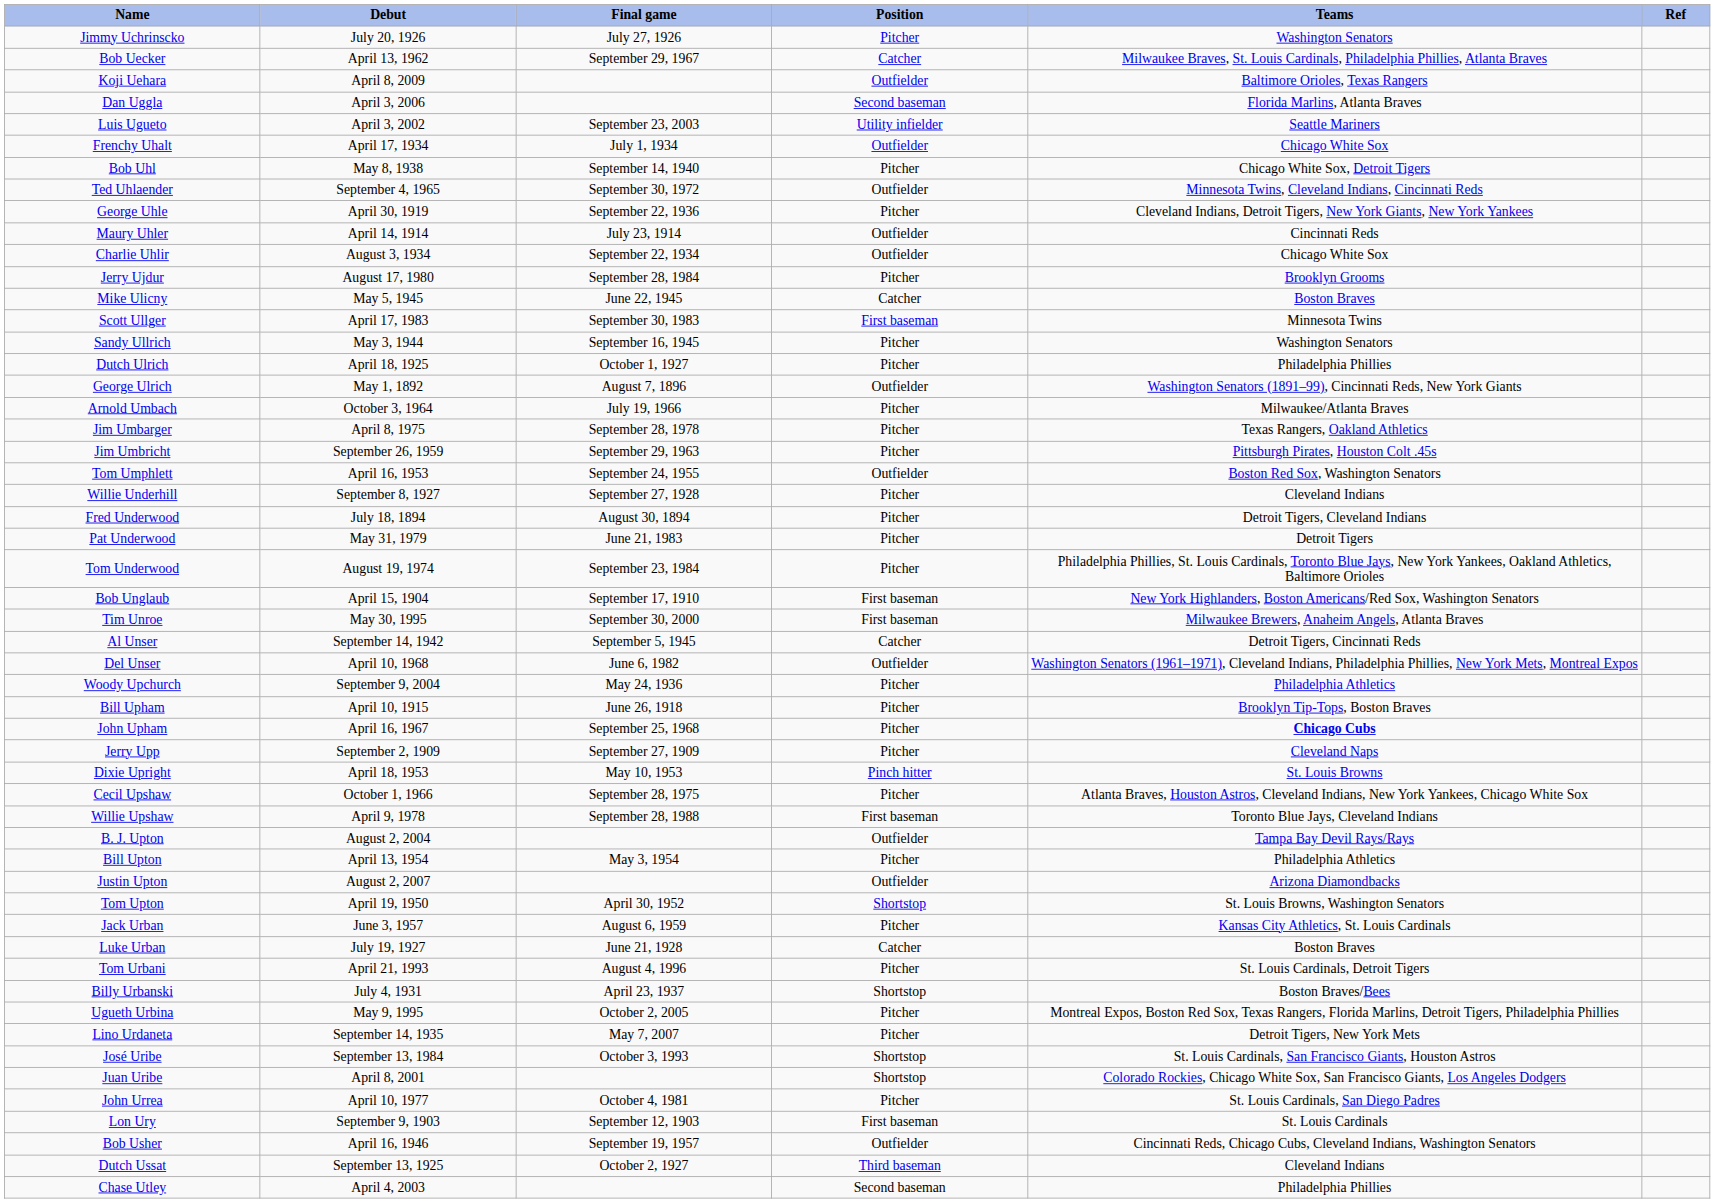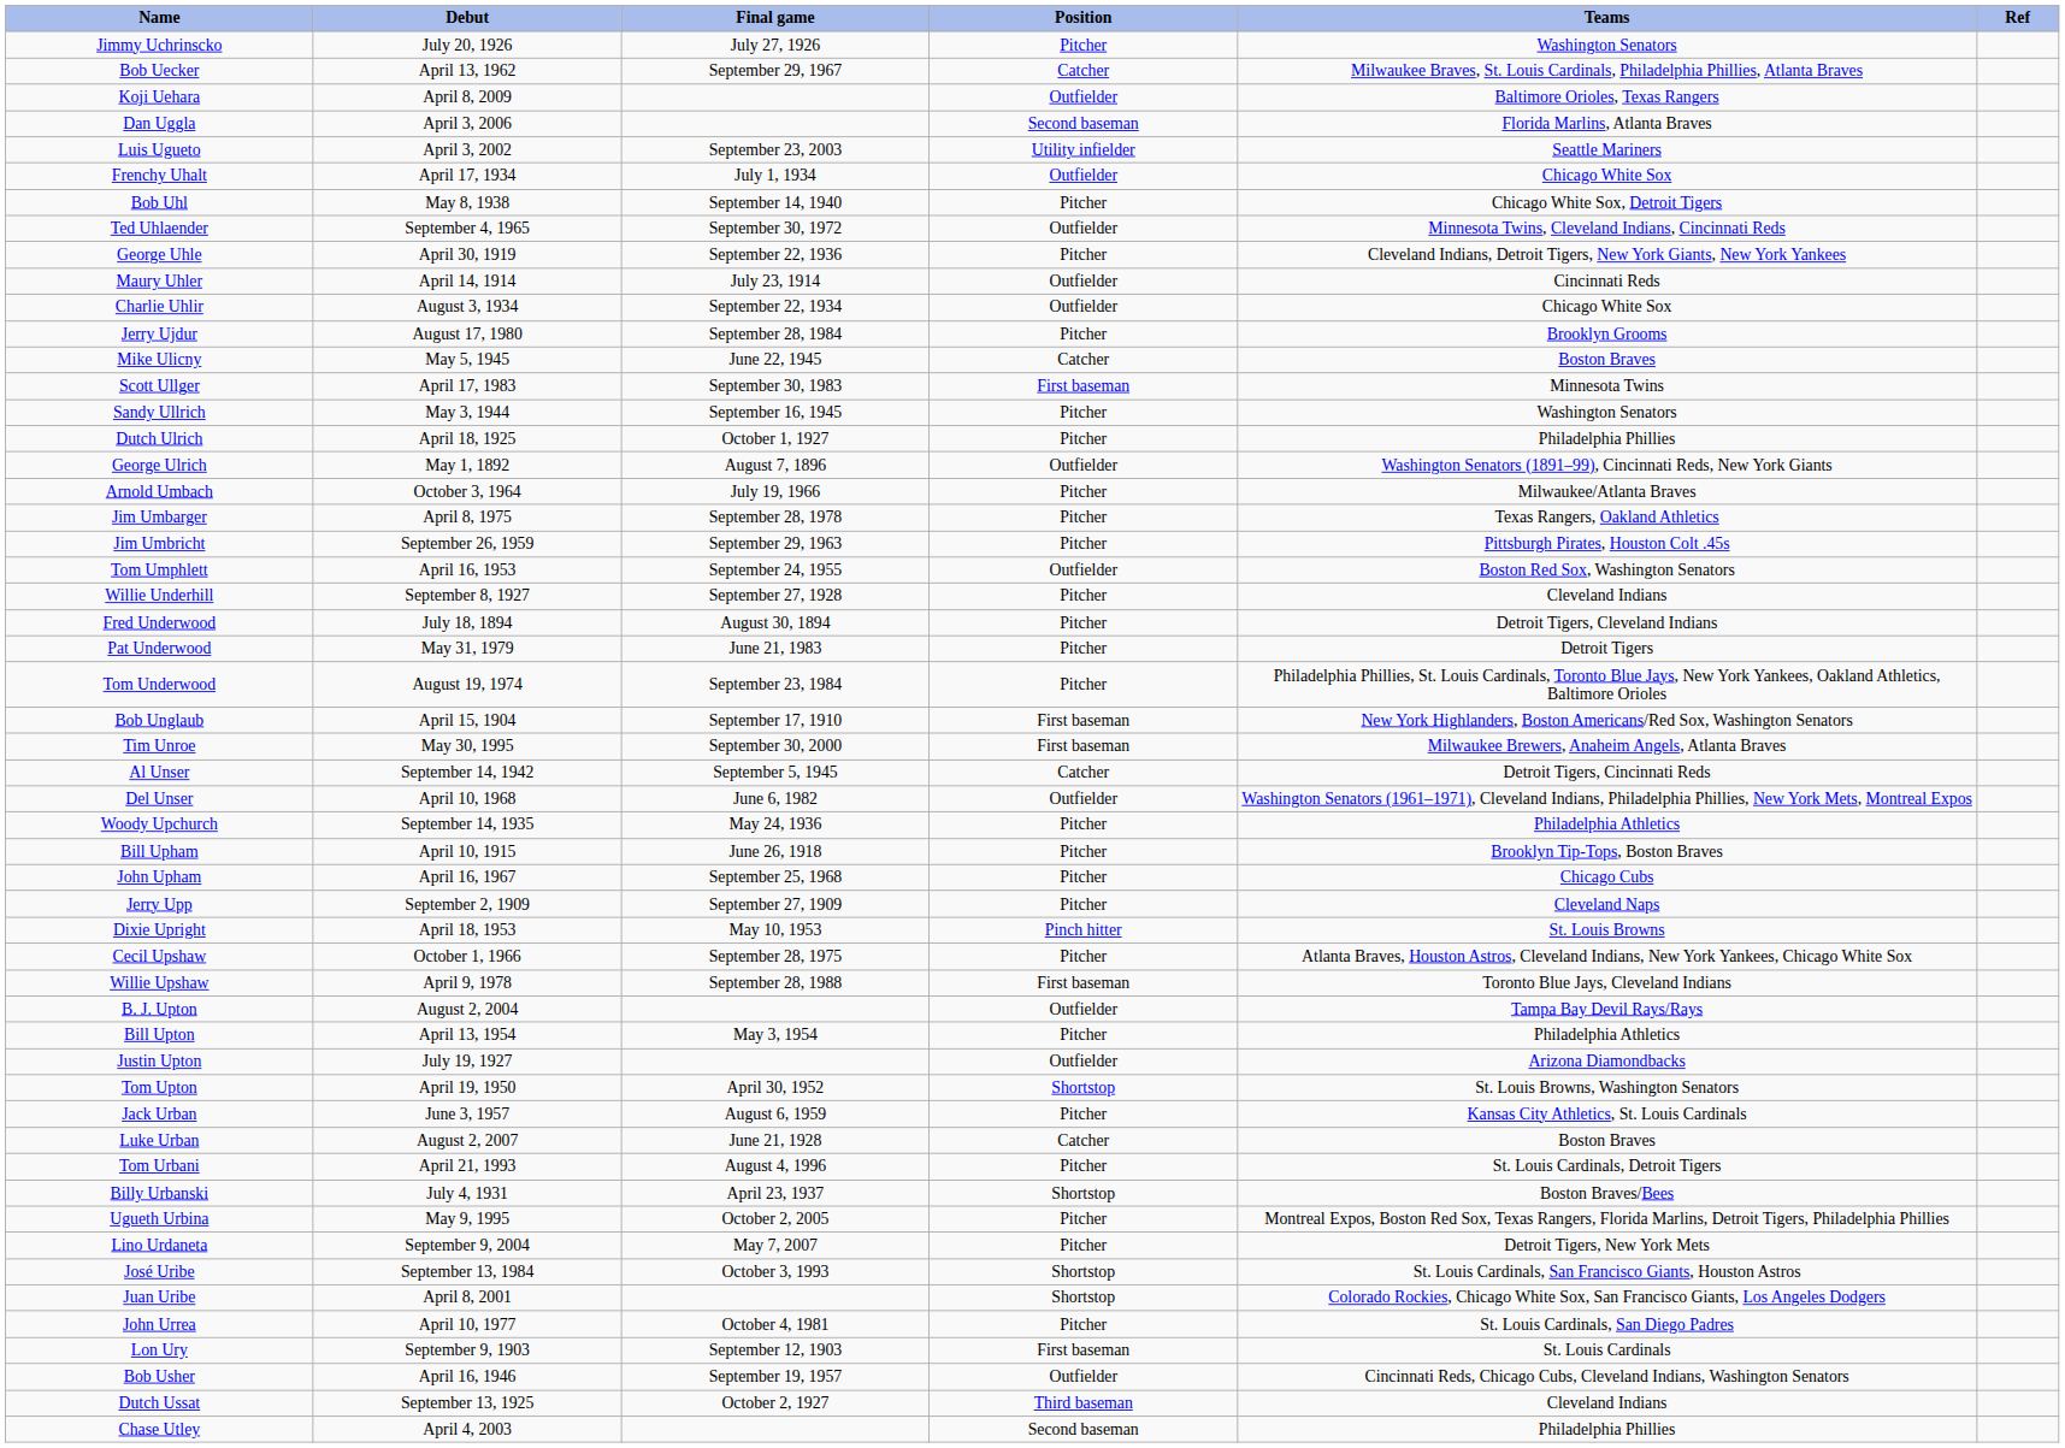 <table class="wikitable" style="width: 100%">
 <tr>
 <th style="background:#A8BDEC;" width=15%>Name</th>
 <th width=15% style="background:#A8BDEC;">Debut</th>
 <th width=15% style="background:#A8BDEC;">Final game</th>
 <th width=15% style="background:#A8BDEC;">Position</th>
 <th width=36% style="background:#A8BDEC;">Teams</th>
 <th width=4% style="background:#A8BDEC;">Ref</th>
 </tr>
 <tr align=center>
 <td><a href='#'>Jimmy Uchrinscko</a></td>
 <td>July 20, 1926</td>
 <td>July 27, 1926</td>
 <td><a href='#'>Pitcher</a></td>
 <td><a href='#'>Washington Senators</a></td>
 <td></td>
 </tr>
 <tr align=center>
 <td><a href='#'>Bob Uecker</a></td>
 <td>April 13, 1962</td>
 <td>September 29, 1967</td>
 <td><a href='#'>Catcher</a></td>
 <td><a href='#'>Milwaukee Braves</a>, <a href='#'>St. Louis Cardinals</a>, <a href='#'>Philadelphia Phillies</a>, <a href='#'>Atlanta Braves</a></td>
 <td></td>
 </tr>
 <tr align=center>
 <td><a href='#'>Koji Uehara</a></td>
 <td>April 8, 2009</td>
 <td></td>
 <td><a href='#'>Outfielder</a></td>
 <td><a href='#'>Baltimore Orioles</a>, <a href='#'>Texas Rangers</a></td>
 <td></td>
 </tr>
 <tr align=center>
 <td><a href='#'>Dan Uggla</a></td>
 <td>April 3, 2006</td>
 <td></td>
 <td><a href='#'>Second baseman</a></td>
 <td><a href='#'>Florida Marlins</a>, Atlanta Braves</td>
 <td></td>
 </tr>
 <tr align=center>
 <td><a href='#'>Luis Ugueto</a></td>
 <td>April 3, 2002</td>
 <td>September 23, 2003</td>
 <td><a href='#'>Utility infielder</a></td>
 <td><a href='#'>Seattle Mariners</a></td>
 <td></td>
 </tr>
 <tr align=center>
 <td><a href='#'>Frenchy Uhalt</a></td>
 <td>April 17, 1934</td>
 <td>July 1, 1934</td>
 <td><a href='#'>Outfielder</a></td>
 <td><a href='#'>Chicago White Sox</a></td>
 <td></td>
 </tr>
 <tr align=center>
 <td><a href='#'>Bob Uhl</a></td>
 <td>May 8, 1938</td>
 <td>September 14, 1940</td>
 <td>Pitcher</td>
 <td>Chicago White Sox, <a href='#'>Detroit Tigers</a></td>
 <td></td>
 </tr>
 <tr align=center>
 <td><a href='#'>Ted Uhlaender</a></td>
 <td>September 4, 1965</td>
 <td>September 30, 1972</td>
 <td>Outfielder</td>
 <td><a href='#'>Minnesota Twins</a>, <a href='#'>Cleveland Indians</a>, <a href='#'>Cincinnati Reds</a></td>
 <td></td>
 </tr>
 <tr align=center>
 <td><a href='#'>George Uhle</a></td>
 <td>April 30, 1919</td>
 <td>September 22, 1936</td>
 <td>Pitcher</td>
 <td>Cleveland Indians, Detroit Tigers, <a href='#'>New York Giants</a>, <a href='#'>New York Yankees</a></td>
 <td></td>
 </tr>
 <tr align=center>
 <td><a href='#'>Maury Uhler</a></td>
 <td>April 14, 1914</td>
 <td>July 23, 1914</td>
 <td>Outfielder</td>
 <td>Cincinnati Reds</td>
 <td></td>
 </tr>
 <tr align=center>
 <td><a href='#'>Charlie Uhlir</a></td>
 <td>August 3, 1934</td>
 <td>September 22, 1934</td>
 <td>Outfielder</td>
 <td>Chicago White Sox</td>
 <td></td>
 </tr>
 <tr align=center>
 <td><a href='#'>Jerry Ujdur</a></td>
 <td>August 17, 1980</td>
 <td>September 28, 1984</td>
 <td>Pitcher</td>
 <td><a href='#'>Brooklyn Grooms</a></td>
 <td></td>
 </tr>
 <tr align=center>
 <td><a href='#'>Mike Ulicny</a></td>
 <td>May 5, 1945</td>
 <td>June 22, 1945</td>
 <td>Catcher</td>
 <td><a href='#'>Boston Braves</a></td>
 <td></td>
 </tr>
 <tr align=center>
 <td><a href='#'>Scott Ullger</a></td>
 <td>April 17, 1983</td>
 <td>September 30, 1983</td>
 <td><a href='#'>First baseman</a></td>
 <td>Minnesota Twins</td>
 <td></td>
 </tr>
 <tr align=center>
 <td><a href='#'>Sandy Ullrich</a></td>
 <td>May 3, 1944</td>
 <td>September 16, 1945</td>
 <td>Pitcher</td>
 <td>Washington Senators</td>
 <td></td>
 </tr>
 <tr align=center>
 <td><a href='#'>Dutch Ulrich</a></td>
 <td>April 18, 1925</td>
 <td>October 1, 1927</td>
 <td>Pitcher</td>
 <td>Philadelphia Phillies</td>
 <td></td>
 </tr>
 <tr align=center>
 <td><a href='#'>George Ulrich</a></td>
 <td>May 1, 1892</td>
 <td>August 7, 1896</td>
 <td>Outfielder</td>
 <td><a href='#'>Washington Senators (1891–99)</a>, Cincinnati Reds, New York Giants</td>
 <td></td>
 </tr>
 <tr align=center>
 <td><a href='#'>Arnold Umbach</a></td>
 <td>October 3, 1964</td>
 <td>July 19, 1966</td>
 <td>Pitcher</td>
 <td>Milwaukee/Atlanta Braves</td>
 <td></td>
 </tr>
 <tr align=center>
 <td><a href='#'>Jim Umbarger</a></td>
 <td>April 8, 1975</td>
 <td>September 28, 1978</td>
 <td>Pitcher</td>
 <td>Texas Rangers, <a href='#'>Oakland Athletics</a></td>
 <td></td>
 </tr>
 <tr align=center>
 <td><a href='#'>Jim Umbricht</a></td>
 <td>September 26, 1959</td>
 <td>September 29, 1963</td>
 <td>Pitcher</td>
 <td><a href='#'>Pittsburgh Pirates</a>, <a href='#'>Houston Colt .45s</a></td>
 <td></td>
 </tr>
 <tr align=center>
 <td><a href='#'>Tom Umphlett</a></td>
 <td>April 16, 1953</td>
 <td>September 24, 1955</td>
 <td>Outfielder</td>
 <td><a href='#'>Boston Red Sox</a>, Washington Senators</td>
 <td></td>
 </tr>
 <tr align=center>
 <td><a href='#'>Willie Underhill</a></td>
 <td>September 8, 1927</td>
 <td>September 27, 1928</td>
 <td>Pitcher</td>
 <td>Cleveland Indians</td>
 <td></td>
 </tr>
 <tr align=center>
 <td><a href='#'>Fred Underwood</a></td>
 <td>July 18, 1894</td>
 <td>August 30, 1894</td>
 <td>Pitcher</td>
 <td>Detroit Tigers, Cleveland Indians</td>
 <td></td>
 </tr>
 <tr align=center>
 <td><a href='#'>Pat Underwood</a></td>
 <td>May 31, 1979</td>
 <td>June 21, 1983</td>
 <td>Pitcher</td>
 <td>Detroit Tigers</td>
 <td></td>
 </tr>
 <tr align=center>
 <td><a href='#'>Tom Underwood</a></td>
 <td>August 19, 1974</td>
 <td>September 23, 1984</td>
 <td>Pitcher</td>
 <td>Philadelphia Phillies, St. Louis Cardinals, <a href='#'>Toronto Blue Jays</a>, New York Yankees, Oakland Athletics, Baltimore Orioles</td>
 <td></td>
 </tr>
 <tr align=center>
 <td><a href='#'>Bob Unglaub</a></td>
 <td>April 15, 1904</td>
 <td>September 17, 1910</td>
 <td>First baseman</td>
 <td><a href='#'>New York Highlanders</a>, <a href='#'>Boston Americans</a>/Red Sox, Washington Senators</td>
 <td></td>
 </tr>
 <tr align=center>
 <td><a href='#'>Tim Unroe</a></td>
 <td>May 30, 1995</td>
 <td>September 30, 2000</td>
 <td>First baseman</td>
 <td><a href='#'>Milwaukee Brewers</a>, <a href='#'>Anaheim Angels</a>, Atlanta Braves</td>
 <td></td>
 </tr>
 <tr align=center>
 <td><a href='#'>Al Unser</a></td>
 <td>September 14, 1942</td>
 <td>September 5, 1945</td>
 <td>Catcher</td>
 <td>Detroit Tigers, Cincinnati Reds</td>
 <td></td>
 </tr>
 <tr align=center>
 <td><a href='#'>Del Unser</a></td>
 <td>April 10, 1968</td>
 <td>June 6, 1982</td>
 <td>Outfielder</td>
 <td><a href='#'>Washington Senators (1961–1971)</a>, Cleveland Indians, Philadelphia Phillies, <a href='#'>New York Mets</a>, <a href='#'>Montreal Expos</a></td>
 <td></td>
 </tr>
 <tr align=center>
 <td><a href='#'>Woody Upchurch</a></td>
-<td>September 9, 2004</td>
+<td>September 14, 1935</td>
 <td>May 24, 1936</td>
 <td>Pitcher</td>
 <td><a href='#'>Philadelphia Athletics</a></td>
 <td></td>
 </tr>
 <tr align=center>
 <td><a href='#'>Bill Upham</a></td>
 <td>April 10, 1915</td>
 <td>June 26, 1918</td>
 <td>Pitcher</td>
 <td><a href='#'>Brooklyn Tip-Tops</a>, Boston Braves</td>
 <td></td>
 </tr>
 <tr align=center>
 <td><a href='#'>John Upham</a></td>
 <td>April 16, 1967</td>
 <td>September 25, 1968</td>
 <td>Pitcher</td>
-<td><strong><a href='#'>Chicago Cubs</a></strong></td>
+<td><a href='#'>Chicago Cubs</a></td>
 <td></td>
 </tr>
 <tr align=center>
 <td><a href='#'>Jerry Upp</a></td>
 <td>September 2, 1909</td>
 <td>September 27, 1909</td>
 <td>Pitcher</td>
 <td><a href='#'>Cleveland Naps</a></td>
 <td></td>
 </tr>
 <tr align=center>
 <td><a href='#'>Dixie Upright</a></td>
 <td>April 18, 1953</td>
 <td>May 10, 1953</td>
 <td><a href='#'>Pinch hitter</a></td>
 <td><a href='#'>St. Louis Browns</a></td>
 <td></td>
 </tr>
 <tr align=center>
 <td><a href='#'>Cecil Upshaw</a></td>
 <td>October 1, 1966</td>
 <td>September 28, 1975</td>
 <td>Pitcher</td>
 <td>Atlanta Braves, <a href='#'>Houston Astros</a>, Cleveland Indians, New York Yankees, Chicago White Sox</td>
 <td></td>
 </tr>
 <tr align=center>
 <td><a href='#'>Willie Upshaw</a></td>
 <td>April 9, 1978</td>
 <td>September 28, 1988</td>
 <td>First baseman</td>
 <td>Toronto Blue Jays, Cleveland Indians</td>
 <td></td>
 </tr>
 <tr align=center>
 <td><a href='#'>B. J. Upton</a></td>
 <td>August 2, 2004</td>
 <td></td>
 <td>Outfielder</td>
 <td><a href='#'>Tampa Bay Devil Rays/Rays</a></td>
 <td></td>
 </tr>
 <tr align=center>
 <td><a href='#'>Bill Upton</a></td>
 <td>April 13, 1954</td>
 <td>May 3, 1954</td>
 <td>Pitcher</td>
 <td>Philadelphia Athletics</td>
 <td></td>
 </tr>
 <tr align=center>
 <td><a href='#'>Justin Upton</a></td>
-<td>August 2, 2007</td>
+<td>July 19, 1927</td>
 <td></td>
 <td>Outfielder</td>
 <td><a href='#'>Arizona Diamondbacks</a></td>
 <td></td>
 </tr>
 <tr align=center>
 <td><a href='#'>Tom Upton</a></td>
 <td>April 19, 1950</td>
 <td>April 30, 1952</td>
 <td><a href='#'>Shortstop</a></td>
 <td>St. Louis Browns, Washington Senators</td>
 <td></td>
 </tr>
 <tr align=center>
 <td><a href='#'>Jack Urban</a></td>
 <td>June 3, 1957</td>
 <td>August 6, 1959</td>
 <td>Pitcher</td>
 <td><a href='#'>Kansas City Athletics</a>, St. Louis Cardinals</td>
 <td></td>
 </tr>
 <tr align=center>
 <td><a href='#'>Luke Urban</a></td>
-<td>July 19, 1927</td>
+<td>August 2, 2007</td>
 <td>June 21, 1928</td>
 <td>Catcher</td>
 <td>Boston Braves</td>
 <td></td>
 </tr>
 <tr align=center>
 <td><a href='#'>Tom Urbani</a></td>
 <td>April 21, 1993</td>
 <td>August 4, 1996</td>
 <td>Pitcher</td>
 <td>St. Louis Cardinals, Detroit Tigers</td>
 <td></td>
 </tr>
 <tr align=center>
 <td><a href='#'>Billy Urbanski</a></td>
 <td>July 4, 1931</td>
 <td>April 23, 1937</td>
 <td>Shortstop</td>
 <td>Boston Braves/<a href='#'>Bees</a></td>
 <td></td>
 </tr>
 <tr align=center>
 <td><a href='#'>Ugueth Urbina</a></td>
 <td>May 9, 1995</td>
 <td>October 2, 2005</td>
 <td>Pitcher</td>
 <td>Montreal Expos, Boston Red Sox, Texas Rangers, Florida Marlins, Detroit Tigers, Philadelphia Phillies</td>
 <td></td>
 </tr>
 <tr align=center>
 <td><a href='#'>Lino Urdaneta</a></td>
-<td>September 14, 1935</td>
+<td>September 9, 2004</td>
 <td>May 7, 2007</td>
 <td>Pitcher</td>
 <td>Detroit Tigers, New York Mets</td>
 <td></td>
 </tr>
 <tr align=center>
 <td><a href='#'>José Uribe</a></td>
 <td>September 13, 1984</td>
 <td>October 3, 1993</td>
 <td>Shortstop</td>
 <td>St. Louis Cardinals, <a href='#'>San Francisco Giants</a>, Houston Astros</td>
 <td></td>
 </tr>
 <tr align=center>
 <td><a href='#'>Juan Uribe</a></td>
 <td>April 8, 2001</td>
 <td></td>
 <td>Shortstop</td>
 <td><a href='#'>Colorado Rockies</a>, Chicago White Sox, San Francisco Giants, <a href='#'>Los Angeles Dodgers</a></td>
 <td></td>
 </tr>
 <tr align=center>
 <td><a href='#'>John Urrea</a></td>
 <td>April 10, 1977</td>
 <td>October 4, 1981</td>
 <td>Pitcher</td>
 <td>St. Louis Cardinals, <a href='#'>San Diego Padres</a></td>
 <td></td>
 </tr>
 <tr align=center>
 <td><a href='#'>Lon Ury</a></td>
 <td>September 9, 1903</td>
 <td>September 12, 1903</td>
 <td>First baseman</td>
 <td>St. Louis Cardinals</td>
 <td></td>
 </tr>
 <tr align=center>
 <td><a href='#'>Bob Usher</a></td>
 <td>April 16, 1946</td>
 <td>September 19, 1957</td>
 <td>Outfielder</td>
 <td>Cincinnati Reds, Chicago Cubs, Cleveland Indians, Washington Senators</td>
 <td></td>
 </tr>
 <tr align=center>
 <td><a href='#'>Dutch Ussat</a></td>
 <td>September 13, 1925</td>
 <td>October 2, 1927</td>
 <td><a href='#'>Third baseman</a></td>
 <td>Cleveland Indians</td>
 <td></td>
 </tr>
 <tr align=center>
 <td><a href='#'>Chase Utley</a></td>
 <td>April 4, 2003</td>
 <td></td>
 <td>Second baseman</td>
 <td>Philadelphia Phillies</td>
 <td></td>
 </tr>
 </table>
